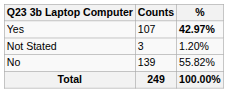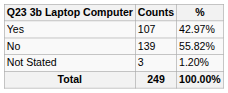 <table class="wikitable sortable">
 <tr>
 <th>Q23 3b Laptop Computer</th>
 <th>Counts</th>
 <th>%</th>
 </tr>
 <tr>
 <td>Yes</td>
 <td>107</td>
-<td><strong>42.97%</strong></td>
+<td>42.97%</td>
+</tr>
+<tr>
+<td>No</td>
+<td>139</td>
+<td>55.82%</td>
 </tr>
 <tr>
 <td>Not Stated</td>
 <td>3</td>
 <td>1.20%</td>
 </tr>
 <tr>
-<td>No</td>
-<td>139</td>
-<td>55.82%</td>
-</tr>
-<tr>
 <th>Total</th>
 <th>249</th>
 <th>100.00%</th>
 </tr>
 </table>
